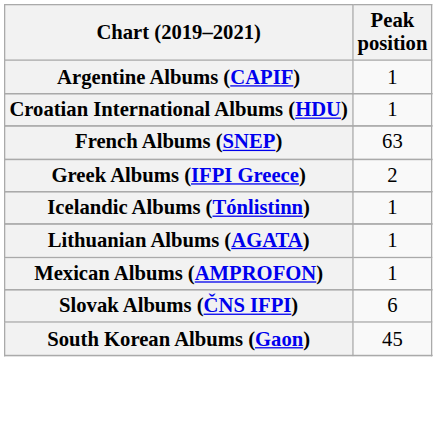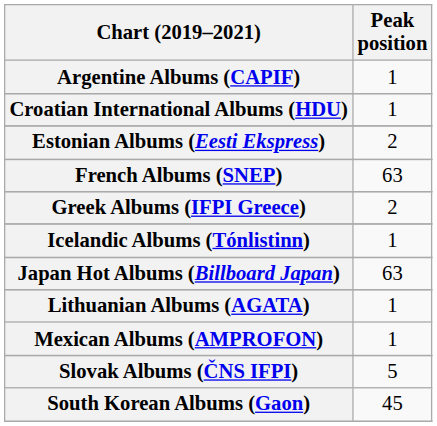 <table class="wikitable sortable plainrowheaders" style="text-align:center">
 <tr>
 <th scope="col">Chart (2019–2021)</th>
 <th scope="col">Peak<br>position</th>
 </tr>
 <tr>
 <th scope="row">Argentine Albums (<a href='#'>CAPIF</a>)</th>
 <td>1</td>
 </tr>
 <tr>
 </tr>
 <tr>
 </tr>
 <tr>
 </tr>
 <tr>
 </tr>
 <tr>
 </tr>
 <tr>
 <th scope="row">Croatian International Albums (<a href='#'>HDU</a>)</th>
 <td>1</td>
 </tr>
 <tr>
 </tr>
 <tr>
 </tr>
 <tr>
 </tr>
 <tr>
+<th scope="row">Estonian Albums (<em><a href='#'>Eesti Ekspress</a></em>)</th>
+<td>2</td>
+</tr>
+<tr>
 </tr>
 <tr>
 <th scope="row">French Albums (<a href='#'>SNEP</a>)</th>
 <td>63</td>
 </tr>
 <tr>
 </tr>
 <tr>
 <th scope="row">Greek Albums (<a href='#'>IFPI Greece</a>)</th>
 <td>2</td>
 </tr>
 <tr>
 </tr>
 <tr>
 <th scope="row">Icelandic Albums (<a href='#'>Tónlistinn</a>)</th>
 <td>1</td>
 </tr>
 <tr>
 </tr>
 <tr>
+</tr>
+<tr>
+<th scope="row">Japan Hot Albums (<em><a href='#'>Billboard Japan</a></em>)</th>
+<td>63</td>
 </tr>
 <tr>
 </tr>
 <tr>
 <th scope="row">Lithuanian Albums (<a href='#'>AGATA</a>)</th>
 <td>1</td>
 </tr>
 <tr>
 <th scope="row">Mexican Albums (<a href='#'>AMPROFON</a>)</th>
 <td>1</td>
 </tr>
 <tr>
 </tr>
 <tr>
 </tr>
 <tr>
 </tr>
 <tr>
 </tr>
 <tr>
 </tr>
 <tr>
 <th scope="row">Slovak Albums (<a href='#'>ČNS IFPI</a>)</th>
-<td>6</td>
+<td>5</td>
 </tr>
 <tr>
 <th scope="row">South Korean Albums (<a href='#'>Gaon</a>)</th>
 <td>45</td>
 </tr>
 <tr>
 </tr>
 <tr>
 </tr>
 <tr>
 </tr>
 <tr>
 </tr>
 <tr>
 </tr>
 <tr>
 </tr>
 <tr>
 </tr>
 </table>
